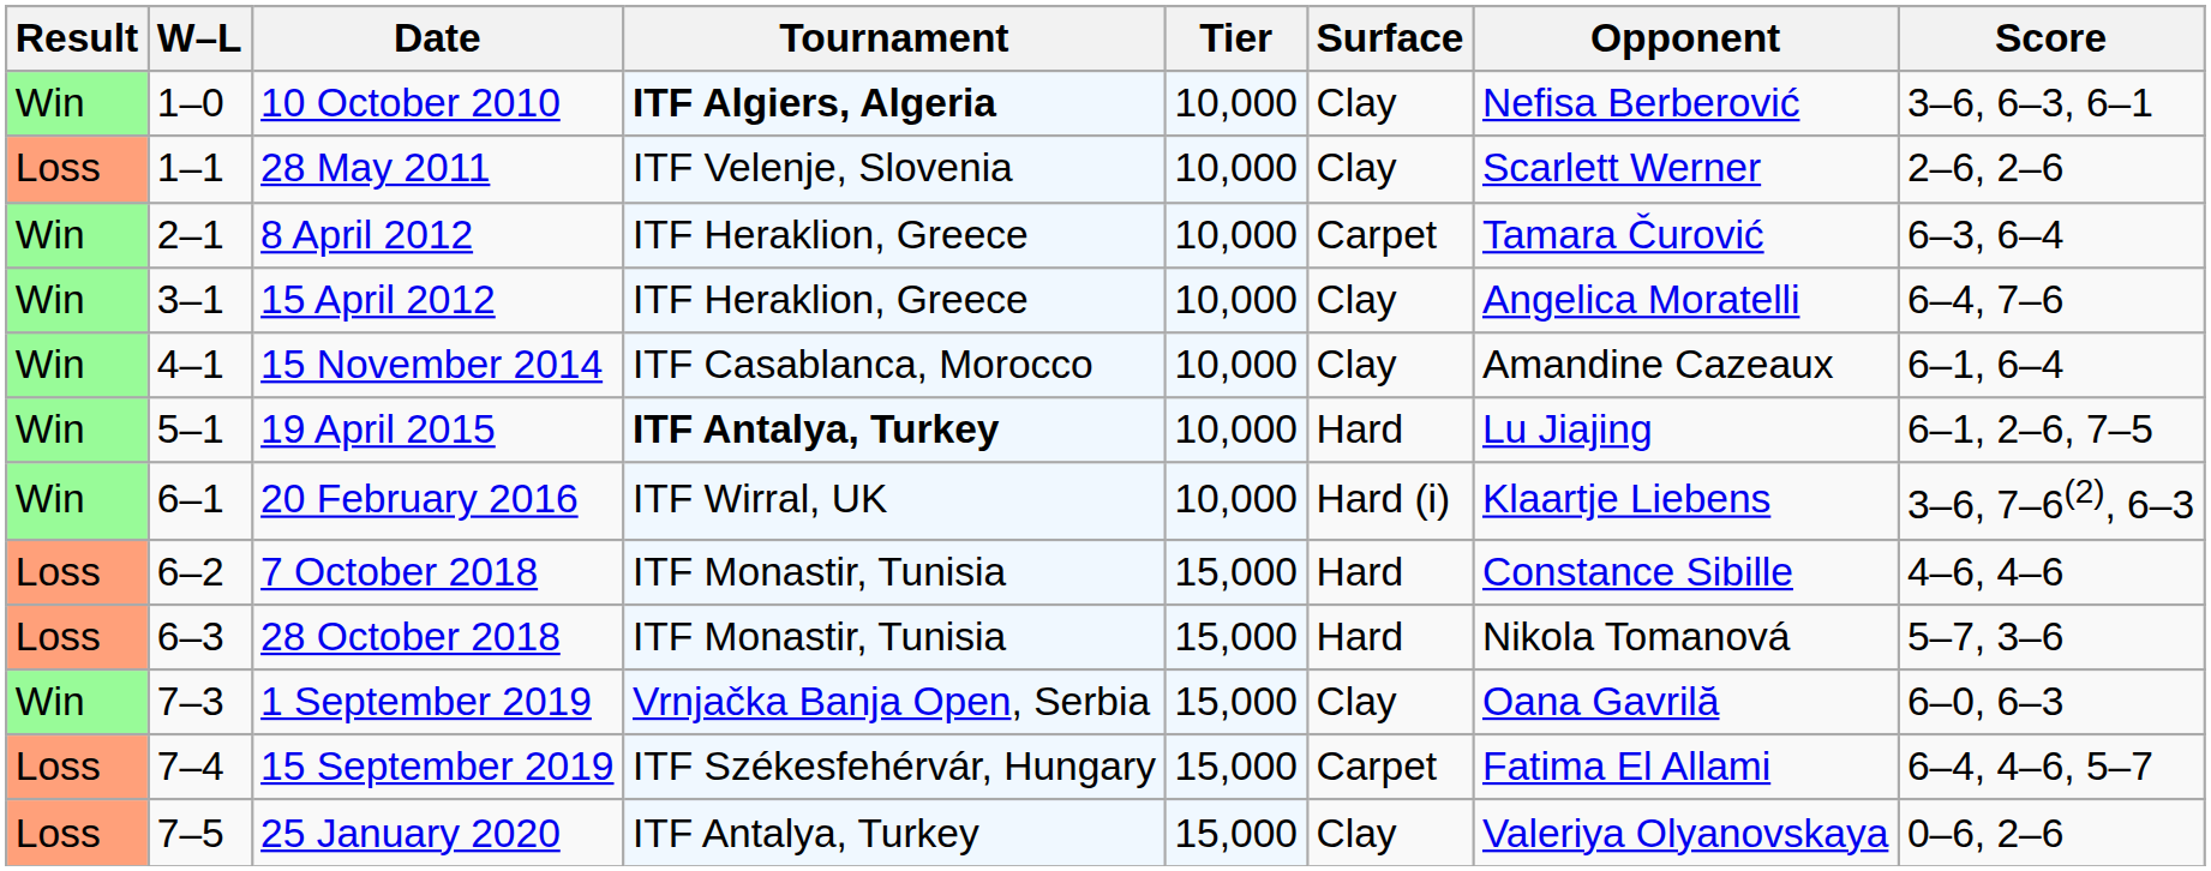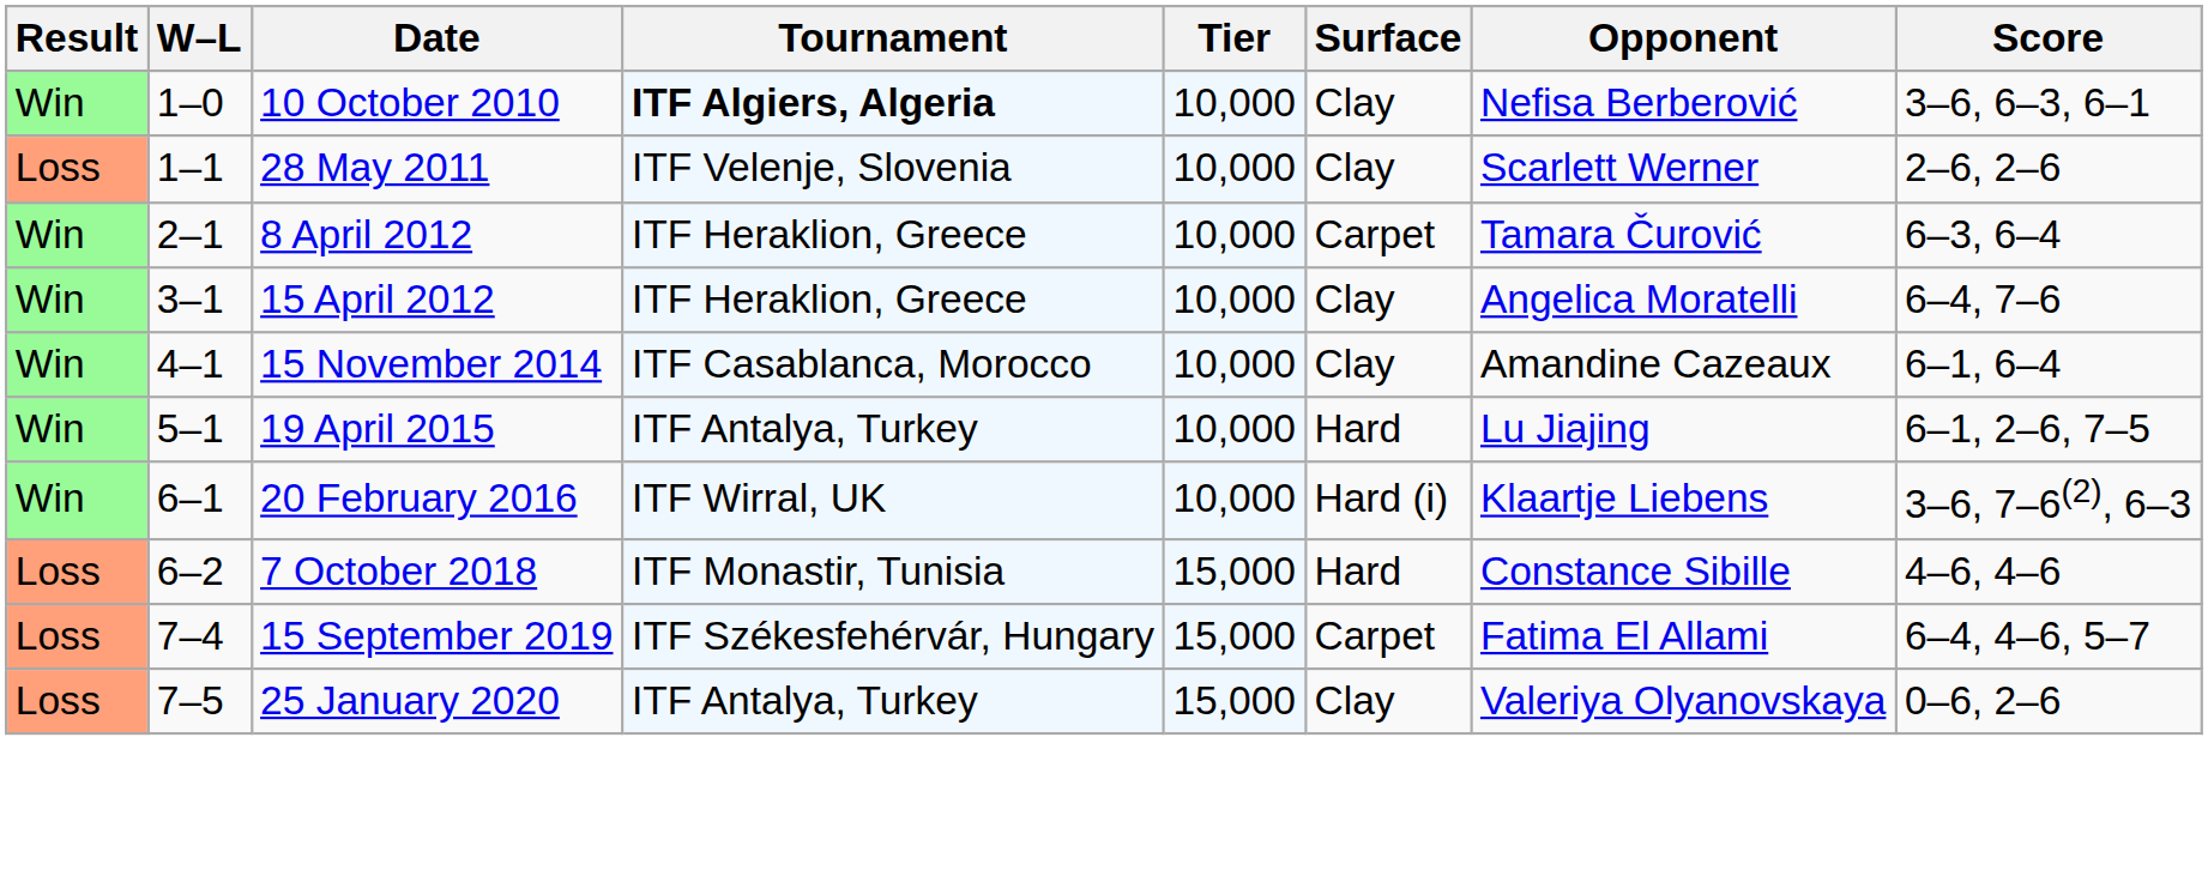 <table class="sortable wikitable" style=font-size:97%>
 <tr>
 <th>Result</th>
 <th class="unsortable">W–L</th>
 <th>Date</th>
 <th>Tournament</th>
 <th>Tier</th>
 <th>Surface</th>
 <th>Opponent</th>
 <th class="unsortable">Score</th>
 </tr>
 <tr>
 <td style="background:#98fb98;">Win</td>
 <td>1–0</td>
 <td><a href='#'>10 October 2010</a></td>
 <td style="background:#f0f8ff;"><strong>ITF Algiers, Algeria</strong></td>
 <td style="background:#f0f8ff;">10,000</td>
 <td>Clay</td>
 <td> <a href='#'>Nefisa Berberović</a></td>
 <td>3–6, 6–3, 6–1</td>
 </tr>
 <tr>
 <td style="background:#ffa07a;">Loss</td>
 <td>1–1</td>
 <td><a href='#'>28 May 2011</a></td>
 <td style="background:#f0f8ff;">ITF Velenje, Slovenia</td>
 <td style="background:#f0f8ff;">10,000</td>
 <td>Clay</td>
 <td> <a href='#'>Scarlett Werner</a></td>
 <td>2–6, 2–6</td>
 </tr>
 <tr>
 <td style="background:#98fb98;">Win</td>
 <td>2–1</td>
 <td><a href='#'>8 April 2012</a></td>
 <td style="background:#f0f8ff;">ITF Heraklion, Greece</td>
 <td style="background:#f0f8ff;">10,000</td>
 <td>Carpet</td>
 <td> <a href='#'>Tamara Čurović</a></td>
 <td>6–3, 6–4</td>
 </tr>
 <tr>
 <td style="background:#98fb98;">Win</td>
 <td>3–1</td>
 <td><a href='#'>15 April 2012</a></td>
 <td style="background:#f0f8ff;">ITF Heraklion, Greece</td>
 <td style="background:#f0f8ff;">10,000</td>
 <td>Clay</td>
 <td> <a href='#'>Angelica Moratelli</a></td>
 <td>6–4, 7–6</td>
 </tr>
 <tr>
 <td style="background:#98fb98;">Win</td>
 <td>4–1</td>
 <td><a href='#'>15 November 2014</a></td>
 <td style="background:#f0f8ff;">ITF Casablanca, Morocco</td>
 <td style="background:#f0f8ff;">10,000</td>
 <td>Clay</td>
 <td> Amandine Cazeaux</td>
 <td>6–1, 6–4</td>
 </tr>
 <tr>
 <td style="background:#98fb98;">Win</td>
 <td>5–1</td>
 <td><a href='#'>19 April 2015</a></td>
-<td style="background:#f0f8ff;"><strong>ITF Antalya, Turkey</strong></td>
+<td style="background:#f0f8ff;">ITF Antalya, Turkey</td>
 <td style="background:#f0f8ff;">10,000</td>
 <td>Hard</td>
 <td> <a href='#'>Lu Jiajing</a></td>
 <td>6–1, 2–6, 7–5</td>
 </tr>
 <tr>
 <td style="background:#98fb98;">Win</td>
 <td>6–1</td>
 <td><a href='#'>20 February 2016</a></td>
 <td style="background:#f0f8ff;">ITF Wirral, UK</td>
 <td style="background:#f0f8ff;">10,000</td>
 <td>Hard (i)</td>
 <td> <a href='#'>Klaartje Liebens</a></td>
 <td>3–6, 7–6<sup>(2)</sup>, 6–3</td>
 </tr>
 <tr>
 <td style="background:#ffa07a;">Loss</td>
 <td>6–2</td>
 <td><a href='#'>7 October 2018</a></td>
 <td style="background:#f0f8ff;">ITF Monastir, Tunisia</td>
 <td style="background:#f0f8ff;">15,000</td>
 <td>Hard</td>
 <td> <a href='#'>Constance Sibille</a></td>
 <td>4–6, 4–6</td>
 </tr>
 <tr>
 <td style="background:#ffa07a;">Loss</td>
-<td>6–3</td>
-<td><a href='#'>28 October 2018</a></td>
-<td style="background:#f0f8ff;">ITF Monastir, Tunisia</td>
-<td style="background:#f0f8ff;">15,000</td>
-<td>Hard</td>
-<td> Nikola Tomanová</td>
-<td>5–7, 3–6</td>
-</tr>
-<tr>
-<td style="background:#98fb98;">Win</td>
-<td>7–3</td>
-<td><a href='#'>1 September 2019</a></td>
-<td style="background:#f0f8ff;"><a href='#'>Vrnjačka Banja Open</a>, Serbia</td>
-<td style="background:#f0f8ff;">15,000</td>
-<td>Clay</td>
-<td> <a href='#'>Oana Gavrilă</a></td>
-<td>6–0, 6–3</td>
-</tr>
-<tr>
-<td style="background:#ffa07a;">Loss</td>
 <td>7–4</td>
 <td><a href='#'>15 September 2019</a></td>
 <td style="background:#f0f8ff;">ITF Székesfehérvár, Hungary</td>
 <td style="background:#f0f8ff;">15,000</td>
 <td>Carpet</td>
 <td> <a href='#'>Fatima El Allami</a></td>
 <td>6–4, 4–6, 5–7</td>
 </tr>
 <tr>
 <td style="background:#ffa07a;">Loss</td>
 <td>7–5</td>
 <td><a href='#'>25 January 2020</a></td>
 <td style="background:#f0f8ff;">ITF Antalya, Turkey</td>
 <td style="background:#f0f8ff;">15,000</td>
 <td>Clay</td>
 <td> <a href='#'>Valeriya Olyanovskaya</a></td>
 <td>0–6, 2–6</td>
 </tr>
 </table>
